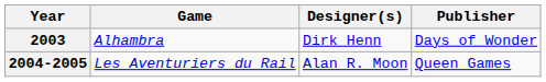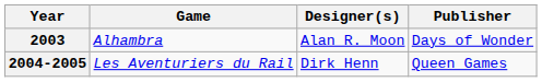 <table class="wikitable alternance">
 <tr>
 <th scope="col">Year</th>
 <th scope="col">Game</th>
 <th scope="col">Designer(s)</th>
 <th scope="col">Publisher</th>
 </tr>
 <tr>
 <th scope="row">2003</th>
 <td><em><a href='#'>Alhambra</a></em></td>
-<td><a href='#'>Dirk Henn</a></td>
+<td><a href='#'>Alan R. Moon</a></td>
 <td><a href='#'>Days of Wonder</a></td>
 </tr>
 <tr>
 <th scope="row">2004-2005</th>
 <td><em><a href='#'>Les Aventuriers du Rail</a></em></td>
-<td><a href='#'>Alan R. Moon</a></td>
+<td><a href='#'>Dirk Henn</a></td>
 <td><a href='#'>Queen Games</a></td>
 </tr>
 </table>
